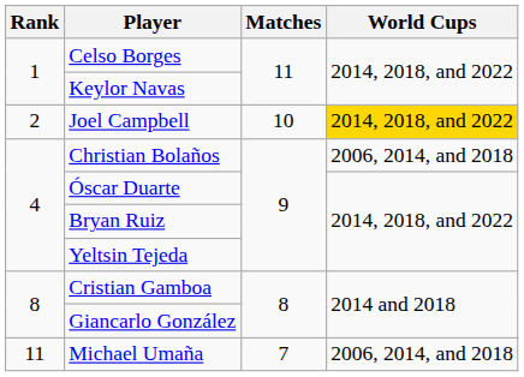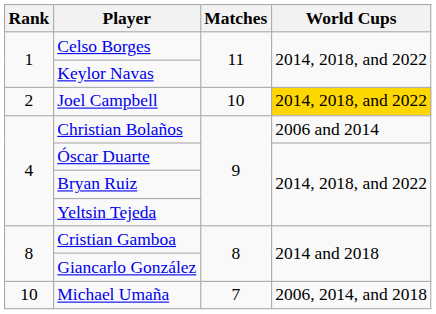 <table class="wikitable">
 <tr>
 <th>Rank</th>
 <th>Player</th>
 <th>Matches</th>
 <th>World Cups</th>
 </tr>
 <tr>
 <td align=center rowspan=2>1</td>
 <td><a href='#'>Celso Borges</a></td>
 <td align=center rowspan=2>11</td>
 <td rowspan=2>2014, 2018, and 2022</td>
 </tr>
 <tr>
 <td><a href='#'>Keylor Navas</a></td>
 </tr>
 <tr>
 <td align=center>2</td>
 <td><a href='#'>Joel Campbell</a></td>
 <td align=center>10</td>
 <td style="background: gold;">2014, 2018, and 2022</td>
 </tr>
 <tr>
 <td align=center rowspan=4>4</td>
 <td><a href='#'>Christian Bolaños</a></td>
 <td align=center rowspan=4>9</td>
-<td>2006, 2014, and 2018</td>
+<td>2006 and 2014</td>
 </tr>
 <tr>
 <td><a href='#'>Óscar Duarte</a></td>
 <td rowspan=3>2014, 2018, and 2022</td>
 </tr>
 <tr>
 <td><a href='#'>Bryan Ruiz</a></td>
 </tr>
 <tr>
 <td><a href='#'>Yeltsin Tejeda</a></td>
 </tr>
 <tr>
 <td align=center rowspan=2>8</td>
 <td><a href='#'>Cristian Gamboa</a></td>
 <td align=center rowspan=2>8</td>
 <td rowspan=2>2014 and 2018</td>
 </tr>
 <tr>
 <td><a href='#'>Giancarlo González</a></td>
 </tr>
 <tr>
-<td align=center>11</td>
+<td align=center>10</td>
 <td><a href='#'>Michael Umaña</a></td>
 <td align=center>7</td>
 <td>2006, 2014, and 2018</td>
 </tr>
 </table>
